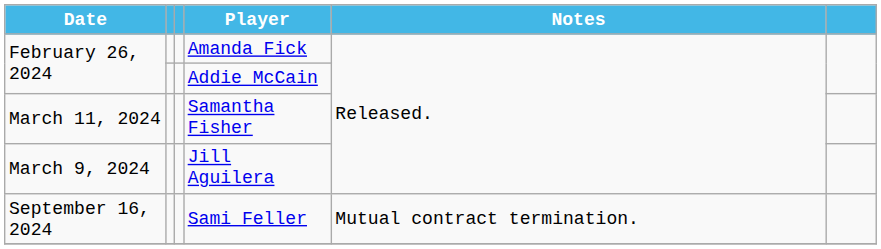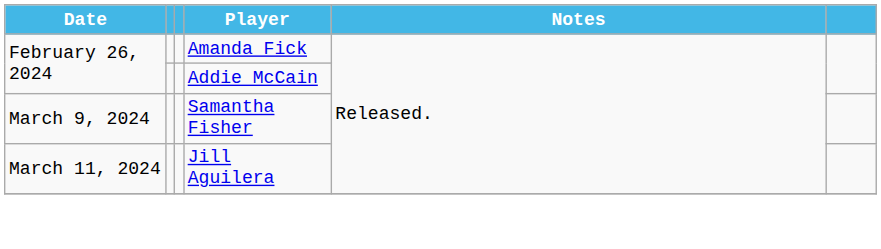 <table class="wikitable sortable">
 <tr>
 <th style="background:#42b7e6; color:#fff; width:110px;" data-sort-type="date" scope="col">Date</th>
 <th style="background:#42b7e6; color:#fff;" scope="col"></th>
 <th style="background:#42b7e6; color:#fff;" scope="col"></th>
 <th style="background:#42b7e6; color:#fff; width:100px;" scope="col">Player</th>
 <th style="background:#42b7e6; color:#fff; width:350px;" scope="col">Notes</th>
 <th style="background:#42b7e6; color:#fff; width:30px;" scope="col"></th>
 </tr>
 <tr>
 <td rowspan=2>February 26, 2024</td>
 <td></td>
 <td></td>
 <td><a href='#'>Amanda Fick</a></td>
 <td rowspan="4">Released.</td>
 <td rowspan=2></td>
 </tr>
 <tr>
 <td></td>
 <td></td>
 <td><a href='#'>Addie McCain</a></td>
 </tr>
 <tr>
-<td>March 11, 2024</td>
+<td>March 9, 2024</td>
 <td></td>
 <td></td>
 <td><a href='#'>Samantha Fisher</a></td>
 <td></td>
 </tr>
 <tr>
-<td>March 9, 2024</td>
+<td>March 11, 2024</td>
 <td></td>
 <td></td>
 <td><a href='#'>Jill Aguilera</a></td>
 <td></td>
 </tr>
 <tr>
-<td>September 16, 2024</td>
-<td></td>
-<td></td>
-<td><a href='#'>Sami Feller</a></td>
-<td>Mutual contract termination.</td>
-<td></td>
-</tr>
-<tr>
 </tr>
 </table>
